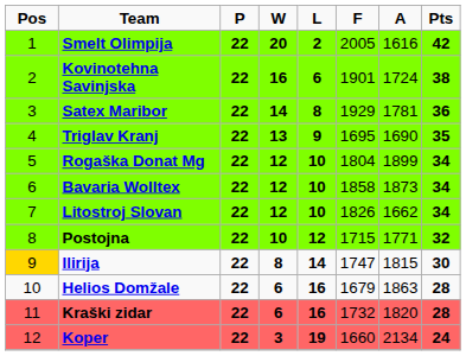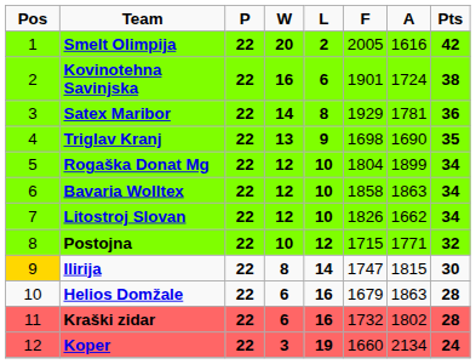 <table class="wikitable sortable" style="text-align: center; font-size:95%">
 <tr>
 <td width="44"><strong>Pos</strong></td>
 <td width="148"><strong>Team</strong></td>
 <td width="30"><strong>P</strong></td>
 <td width="30"><strong>W</strong></td>
 <td width="30"><strong>L</strong></td>
 <td width="30"><strong>F</strong></td>
 <td width="30"><strong>A</strong></td>
 <td width="30"><strong>Pts</strong></td>
 </tr>
 <tr bgcolor="7fff00">
 <td>1</td>
 <td align="left"><strong><a href='#'>Smelt Olimpija</a></strong></td>
 <td><strong>22</strong></td>
 <td><strong>20</strong></td>
 <td><strong>2</strong></td>
 <td>2005</td>
 <td>1616</td>
 <td><strong>42</strong></td>
 </tr>
 <tr bgcolor="7fff00">
 <td>2</td>
 <td align="left"><strong><a href='#'>Kovinotehna Savinjska</a></strong></td>
 <td><strong>22</strong></td>
 <td><strong>16</strong></td>
 <td><strong>6</strong></td>
 <td>1901</td>
 <td>1724</td>
 <td><strong>38</strong></td>
 </tr>
 <tr bgcolor="7fff00">
 <td>3</td>
 <td align="left"><strong><a href='#'>Satex Maribor</a></strong></td>
 <td><strong>22</strong></td>
 <td><strong>14</strong></td>
 <td><strong>8</strong></td>
 <td>1929</td>
 <td>1781</td>
 <td><strong>36</strong></td>
 </tr>
 <tr bgcolor="7fff00">
 <td>4</td>
 <td align="left"><strong><a href='#'>Triglav Kranj</a></strong></td>
 <td><strong>22</strong></td>
 <td><strong>13</strong></td>
 <td><strong>9</strong></td>
-<td>1695</td>
+<td>1698</td>
 <td>1690</td>
 <td><strong>35</strong></td>
 </tr>
 <tr bgcolor="7fff00">
 <td>5</td>
 <td align="left"><strong><a href='#'>Rogaška Donat Mg</a></strong></td>
 <td><strong>22</strong></td>
 <td><strong>12</strong></td>
 <td><strong>10</strong></td>
 <td>1804</td>
 <td>1899</td>
 <td><strong>34</strong></td>
 </tr>
 <tr bgcolor="7fff00">
 <td>6</td>
 <td align="left"><strong><a href='#'>Bavaria Wolltex</a></strong></td>
 <td><strong>22</strong></td>
 <td><strong>12</strong></td>
 <td><strong>10</strong></td>
 <td>1858</td>
-<td>1873</td>
+<td>1863</td>
 <td><strong>34</strong></td>
 </tr>
 <tr bgcolor="7fff00">
 <td>7</td>
 <td align="left"><strong><a href='#'>Litostroj Slovan</a></strong></td>
 <td><strong>22</strong></td>
 <td><strong>12</strong></td>
 <td><strong>10</strong></td>
 <td>1826</td>
 <td>1662</td>
 <td><strong>34</strong></td>
 </tr>
 <tr bgcolor="7fff00">
 <td>8</td>
 <td align="left"><strong>Postojna</strong></td>
 <td><strong>22</strong></td>
 <td><strong>10</strong></td>
 <td><strong>12</strong></td>
 <td>1715</td>
 <td>1771</td>
 <td><strong>32</strong></td>
 </tr>
 <tr>
 <td style="background: gold;">9</td>
 <td align="left"><strong><a href='#'>Ilirija</a></strong></td>
 <td><strong>22</strong></td>
 <td><strong>8</strong></td>
 <td><strong>14</strong></td>
 <td>1747</td>
 <td>1815</td>
 <td><strong>30</strong></td>
 </tr>
 <tr>
 <td>10</td>
 <td align="left"><strong><a href='#'>Helios Domžale</a></strong></td>
 <td><strong>22</strong></td>
 <td><strong>6</strong></td>
 <td><strong>16</strong></td>
 <td>1679</td>
 <td>1863</td>
 <td><strong>28</strong></td>
 </tr>
 <tr bgcolor="#ff6666">
 <td>11</td>
 <td align="left"><strong>Kraški zidar</strong></td>
 <td><strong>22</strong></td>
 <td><strong>6</strong></td>
 <td><strong>16</strong></td>
 <td>1732</td>
-<td>1820</td>
+<td>1802</td>
 <td><strong>28</strong></td>
 </tr>
 <tr bgcolor="#ff6666">
 <td>12</td>
 <td align="left"><strong><a href='#'>Koper</a></strong></td>
 <td><strong>22</strong></td>
 <td><strong>3</strong></td>
 <td><strong>19</strong></td>
 <td>1660</td>
 <td>2134</td>
 <td><strong>24</strong></td>
 </tr>
 <tr>
 </tr>
 </table>
